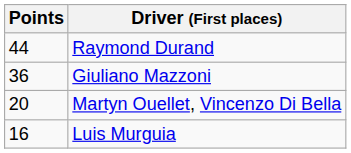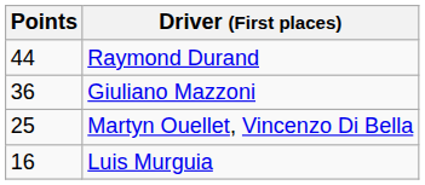 <table class="wikitable">
 <tr>
 <th>Points</th>
 <th>Driver <small>(First places)</small></th>
 </tr>
 <tr>
 <td>44</td>
 <td> <a href='#'>Raymond Durand</a></td>
 </tr>
 <tr>
 <td>36</td>
 <td> <a href='#'>Giuliano Mazzoni</a></td>
 </tr>
 <tr>
-<td>20</td>
+<td>25</td>
 <td> <a href='#'>Martyn Ouellet</a>,  <a href='#'>Vincenzo Di Bella</a></td>
 </tr>
 <tr>
 <td>16</td>
 <td> <a href='#'>Luis Murguia</a></td>
 </tr>
 </table>
